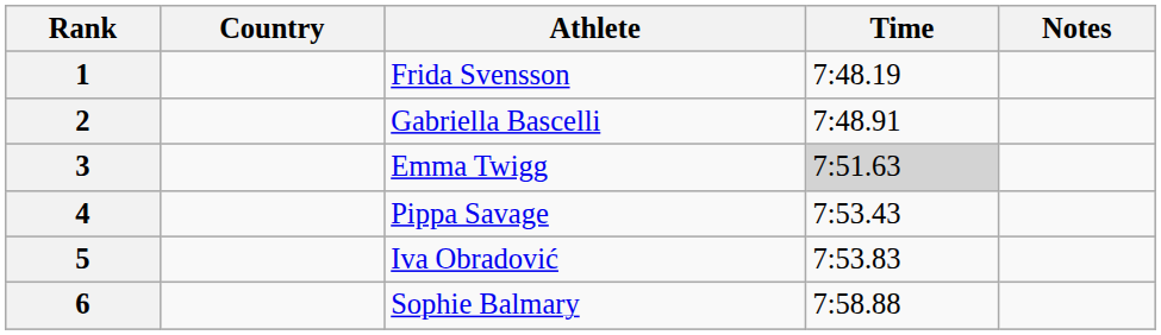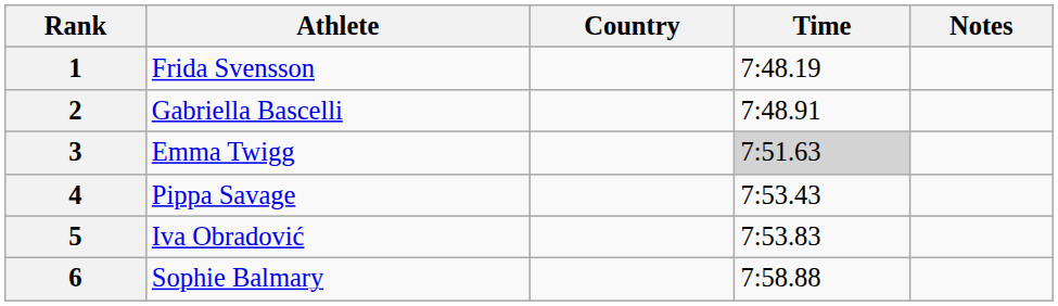 <table class="wikitable sortable" width=50%>
 <tr>
 <th>Rank</th>
+<th>Athlete</th>
 <th>Country</th>
-<th>Athlete</th>
 <th>Time</th>
 <th>Notes</th>
 </tr>
 <tr>
 <th>1</th>
+<td><a href='#'>Frida Svensson</a></td>
 <td></td>
-<td><a href='#'>Frida Svensson</a></td>
 <td>7:48.19</td>
 <td></td>
 </tr>
 <tr>
 <th>2</th>
+<td><a href='#'>Gabriella Bascelli</a></td>
 <td></td>
-<td><a href='#'>Gabriella Bascelli</a></td>
 <td>7:48.91</td>
 <td></td>
 </tr>
 <tr>
 <th>3</th>
+<td><a href='#'>Emma Twigg</a></td>
 <td></td>
-<td><a href='#'>Emma Twigg</a></td>
 <td style="background: lightgrey;">7:51.63</td>
 <td></td>
 </tr>
 <tr>
 <th>4</th>
+<td><a href='#'>Pippa Savage</a></td>
 <td></td>
-<td><a href='#'>Pippa Savage</a></td>
 <td>7:53.43</td>
 <td></td>
 </tr>
 <tr>
 <th>5</th>
+<td><a href='#'>Iva Obradović</a></td>
 <td></td>
-<td><a href='#'>Iva Obradović</a></td>
 <td>7:53.83</td>
 <td></td>
 </tr>
 <tr>
 <th>6</th>
+<td><a href='#'>Sophie Balmary</a></td>
 <td></td>
-<td><a href='#'>Sophie Balmary</a></td>
 <td>7:58.88</td>
 <td></td>
 </tr>
 </table>
